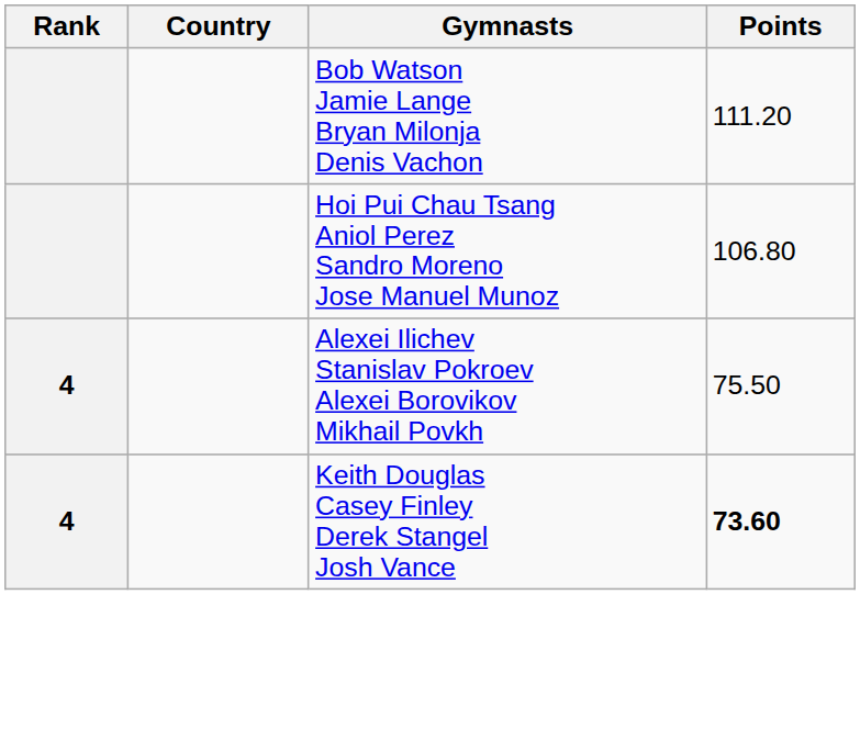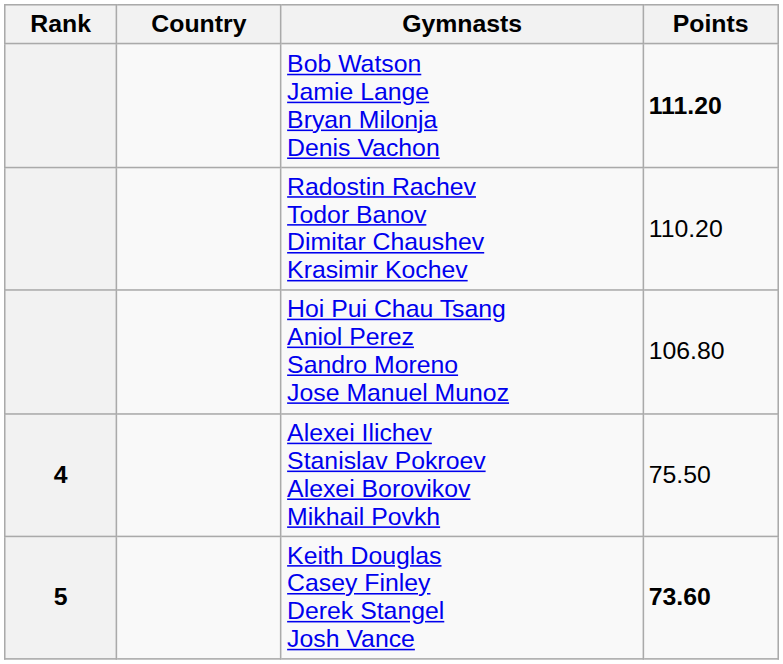 <table class="wikitable" width=500>
 <tr bgcolor="#efefef">
 <th>Rank</th>
 <th>Country</th>
 <th>Gymnasts</th>
 <th>Points</th>
 </tr>
 <tr>
 <th></th>
 <td></td>
 <td><a href='#'>Bob Watson</a> <br> <a href='#'>Jamie Lange</a> <br> <a href='#'>Bryan Milonja</a> <br> <a href='#'>Denis Vachon</a></td>
-<td>111.20</td>
+<td><strong>111.20</strong></td>
+</tr>
+<tr>
+<th></th>
+<td></td>
+<td><a href='#'>Radostin Rachev</a> <br> <a href='#'>Todor Banov</a> <br> <a href='#'>Dimitar Chaushev</a> <br> <a href='#'>Krasimir Kochev</a></td>
+<td>110.20</td>
 </tr>
 <tr>
 <th></th>
 <td></td>
 <td><a href='#'>Hoi Pui Chau Tsang</a> <br> <a href='#'>Aniol Perez</a> <br> <a href='#'>Sandro Moreno</a> <br> <a href='#'>Jose Manuel Munoz</a></td>
 <td>106.80</td>
 </tr>
 <tr>
 <th>4</th>
 <td></td>
 <td><a href='#'>Alexei Ilichev</a> <br> <a href='#'>Stanislav Pokroev</a> <br> <a href='#'>Alexei Borovikov</a><br> <a href='#'>Mikhail Povkh</a></td>
 <td>75.50</td>
 </tr>
 <tr>
-<th>4</th>
+<th>5</th>
 <td></td>
 <td><a href='#'>Keith Douglas</a> <br> <a href='#'>Casey Finley</a> <br> <a href='#'>Derek Stangel</a> <br> <a href='#'>Josh Vance</a></td>
 <td><strong>73.60</strong></td>
 </tr>
 </table>
